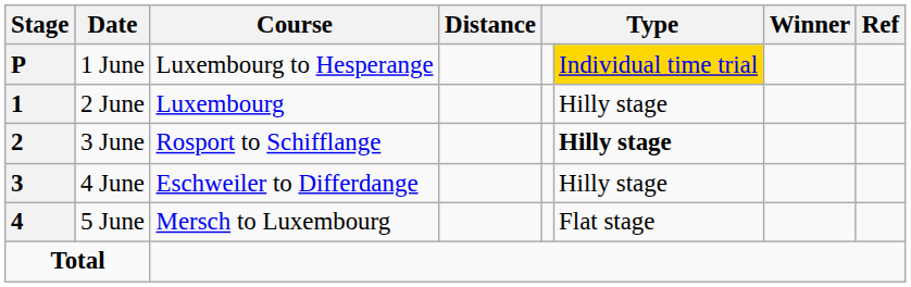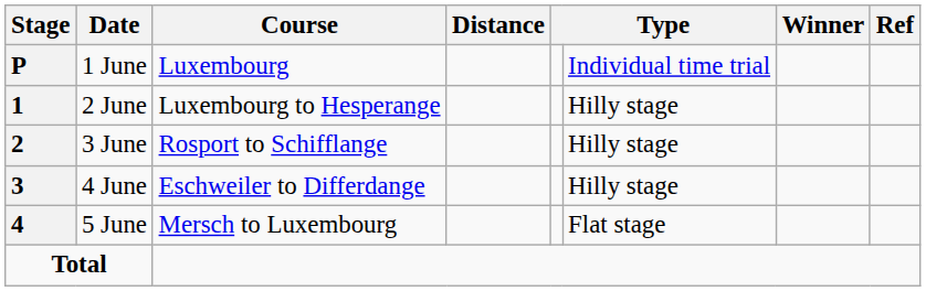 <table class="wikitable">
 <tr>
 <th>Stage</th>
 <th>Date</th>
 <th>Course</th>
 <th>Distance</th>
 <th colspan="2">Type</th>
 <th>Winner</th>
 <th>Ref</th>
 </tr>
 <tr>
 <th style="text-align:left">P</th>
 <td align=right>1 June</td>
-<td>Luxembourg to <a href='#'>Hesperange</a></td>
+<td><a href='#'>Luxembourg</a></td>
 <td style="text-align:center;"></td>
 <td></td>
-<td style="background: gold;"><a href='#'>Individual time trial</a></td>
+<td><a href='#'>Individual time trial</a></td>
 <td></td>
 <td></td>
 </tr>
 <tr>
 <th style="text-align:left">1</th>
 <td align=right>2 June</td>
-<td><a href='#'>Luxembourg</a></td>
+<td>Luxembourg to <a href='#'>Hesperange</a></td>
 <td style="text-align:center;"></td>
 <td></td>
 <td>Hilly stage</td>
 <td></td>
 <td></td>
 </tr>
 <tr>
 <th style="text-align:left">2</th>
 <td align=right>3 June</td>
 <td><a href='#'>Rosport</a> to <a href='#'>Schifflange</a></td>
 <td style="text-align:center;"></td>
 <td></td>
-<td><strong>Hilly stage</strong></td>
+<td>Hilly stage</td>
 <td></td>
 <td></td>
 </tr>
 <tr>
 <th style="text-align:left">3</th>
 <td align=right>4 June</td>
 <td><a href='#'>Eschweiler</a> to <a href='#'>Differdange</a></td>
 <td style="text-align:center;"></td>
 <td></td>
 <td>Hilly stage</td>
 <td></td>
 <td></td>
 </tr>
 <tr>
 <th style="text-align:left">4</th>
 <td align=right>5 June</td>
 <td><a href='#'>Mersch</a> to Luxembourg</td>
 <td style="text-align:center;"></td>
 <td></td>
 <td>Flat stage</td>
 <td></td>
 <td></td>
 </tr>
 <tr>
 <td colspan="2" style="text-align:center;"><strong>Total</strong></td>
 <td colspan="6" style="text-align:center;"></td>
 </tr>
 </table>
